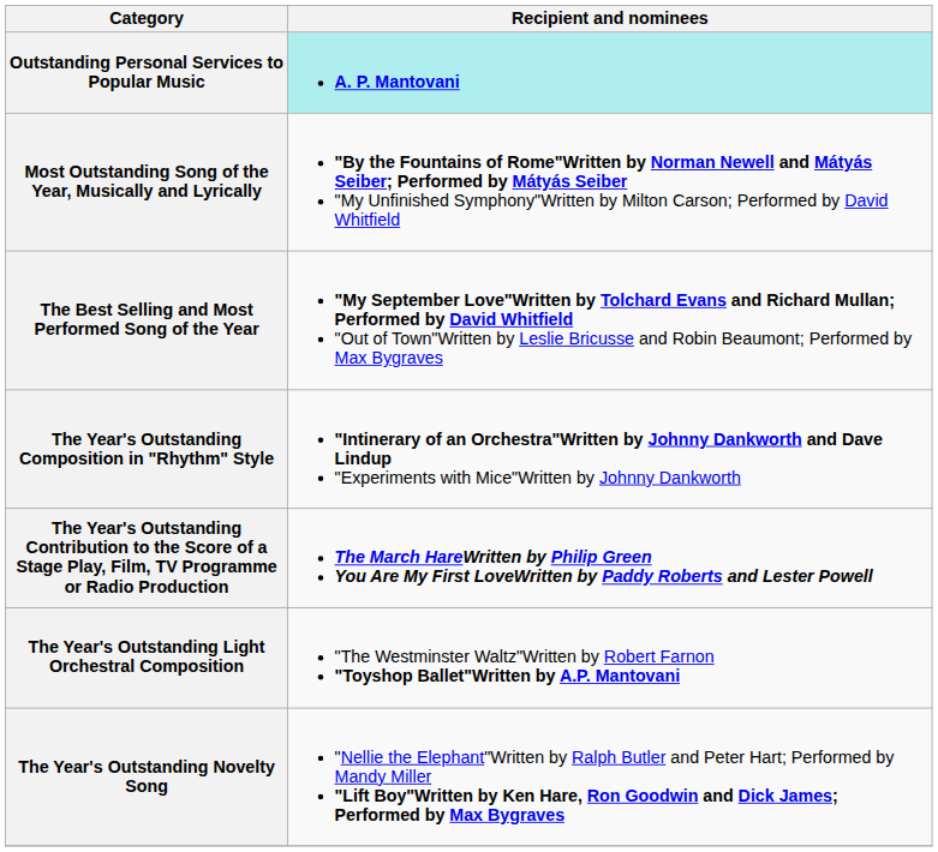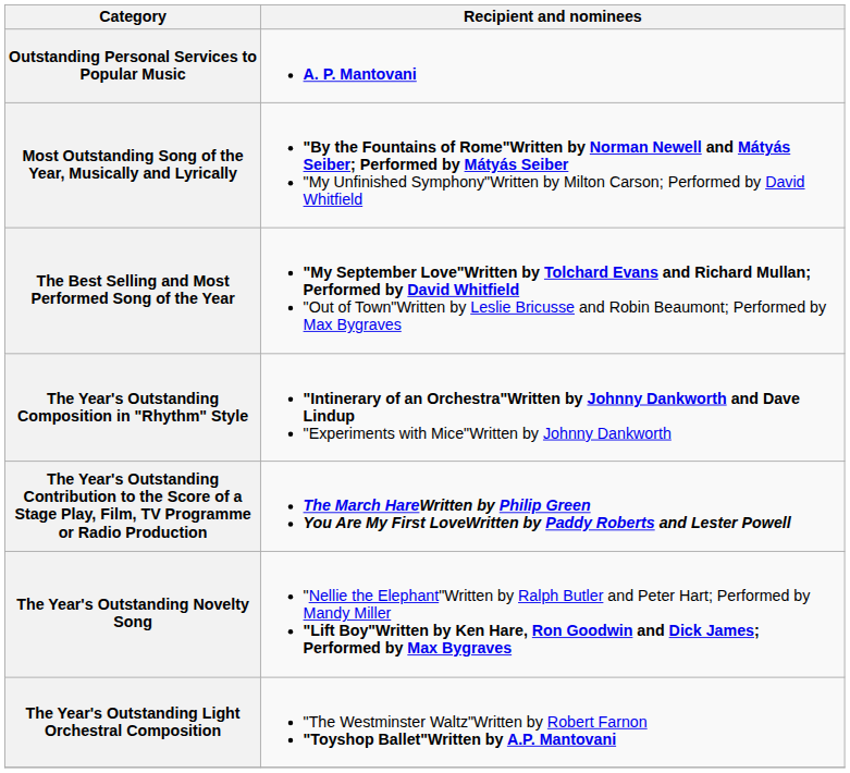 <table class="wikitable">
 <tr>
 <th width="25%">Category</th>
 <th width="57%">Recipient and nominees</th>
 </tr>
 <tr>
 <th scope="row">Outstanding Personal Services to Popular Music</th>
-<td style="background: paleturquoise;"><br><ul><li><strong><a href='#'>A. P. Mantovani</a></strong></li></ul></td>
+<td><br><ul><li><strong><a href='#'>A. P. Mantovani</a></strong></li></ul></td>
 </tr>
 <tr>
 <th scope="row">Most Outstanding Song of the Year, Musically and Lyrically</th>
 <td><br><ul><li><strong>"By the Fountains of Rome"Written by <a href='#'>Norman Newell</a> and <a href='#'>Mátyás Seiber</a>; Performed by <a href='#'>Mátyás Seiber</a></strong></li><li>"My Unfinished Symphony"Written by Milton Carson; Performed by <a href='#'>David Whitfield</a></li></ul></td>
 </tr>
 <tr>
 <th scope="row">The Best Selling and Most Performed Song of the Year</th>
 <td><br><ul><li><strong>"My September Love"Written by <a href='#'>Tolchard Evans</a> and Richard Mullan; Performed by <a href='#'>David Whitfield</a></strong></li><li>"Out of Town"Written by <a href='#'>Leslie Bricusse</a> and Robin Beaumont; Performed by <a href='#'>Max Bygraves</a></li></ul></td>
 </tr>
 <tr>
 <th scope="row">The Year's Outstanding Composition in "Rhythm" Style</th>
 <td><br><ul><li><strong>"Intinerary of an Orchestra"Written by <a href='#'>Johnny Dankworth</a> and Dave Lindup</strong></li><li>"Experiments with Mice"Written by <a href='#'>Johnny Dankworth</a></li></ul></td>
 </tr>
 <tr>
 <th scope="row">The Year's Outstanding Contribution to the Score of a Stage Play, Film, TV Programme or Radio Production</th>
 <td><br><ul><li><strong><em><a href='#'>The March Hare</a><em>Written by <a href='#'>Philip Green</a><strong></li><li></em>You Are My First Love<em>Written by <a href='#'>Paddy Roberts</a> and Lester Powell</li></ul></td>
 </tr>
 <tr>
+<th scope="row">The Year's Outstanding Novelty Song</th>
+<td><br><ul><li></strong>"<a href='#'>Nellie the Elephant</a>"Written by <a href='#'>Ralph Butler</a> and Peter Hart; Performed by <a href='#'>Mandy Miller</a><strong></li><li>"Lift Boy"Written by Ken Hare, <a href='#'>Ron Goodwin</a> and <a href='#'>Dick James</a>; Performed by <a href='#'>Max Bygraves</a></li></ul></td>
+</tr>
+<tr>
 <th scope="row">The Year's Outstanding Light Orchestral Composition</th>
 <td><br><ul><li></strong>"The Westminster Waltz"Written by <a href='#'>Robert Farnon</a><strong></li><li>"Toyshop Ballet"Written by <a href='#'>A.P. Mantovani</a></li></ul></td>
 </tr>
 <tr>
-<th scope="row">The Year's Outstanding Novelty Song</th>
-<td><br><ul><li></strong>"<a href='#'>Nellie the Elephant</a>"Written by <a href='#'>Ralph Butler</a> and Peter Hart; Performed by <a href='#'>Mandy Miller</a><strong></li><li>"Lift Boy"Written by Ken Hare, <a href='#'>Ron Goodwin</a> and <a href='#'>Dick James</a>; Performed by <a href='#'>Max Bygraves</a></li></ul></td>
-</tr>
-<tr>
 </tr>
 </table>
